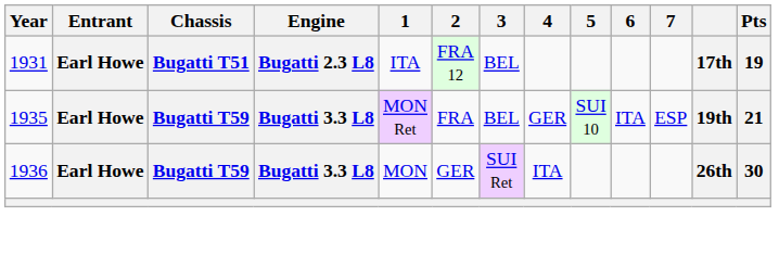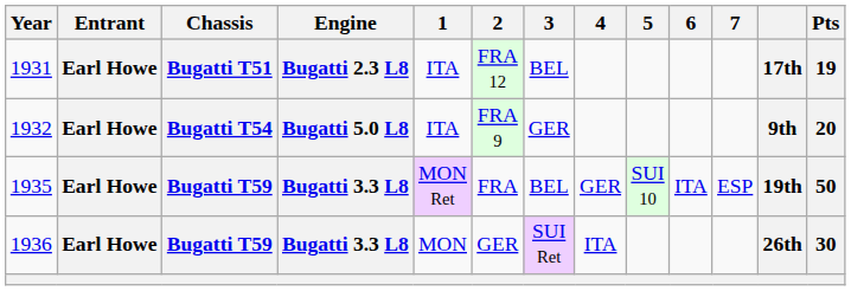 <table class="wikitable" style="text-align:center; font-size:85%">
 <tr>
 <th>Year</th>
 <th>Entrant</th>
 <th>Chassis</th>
 <th>Engine</th>
 <th>1</th>
 <th>2</th>
 <th>3</th>
 <th>4</th>
 <th>5</th>
 <th>6</th>
 <th>7</th>
 <th></th>
 <th>Pts</th>
 </tr>
 <tr>
 <td><a href='#'>1931</a></td>
 <th nowrap>Earl Howe</th>
 <th nowrap><a href='#'>Bugatti T51</a></th>
 <th nowrap><a href='#'>Bugatti</a> 2.3 <a href='#'>L8</a></th>
 <td><a href='#'>ITA</a></td>
 <td style="background:#dfffdf;"><a href='#'>FRA</a><br><small>12</small></td>
 <td><a href='#'>BEL</a></td>
 <td></td>
 <td></td>
 <td></td>
 <td></td>
 <th>17th</th>
 <th>19</th>
 </tr>
 <tr>
+<td><a href='#'>1932</a></td>
+<th nowrap>Earl Howe</th>
+<th nowrap><a href='#'>Bugatti T54</a></th>
+<th nowrap><a href='#'>Bugatti</a> 5.0 <a href='#'>L8</a></th>
+<td><a href='#'>ITA</a></td>
+<td style="background:#dfffdf;"><a href='#'>FRA</a><br><small>9</small></td>
+<td><a href='#'>GER</a></td>
+<td></td>
+<td></td>
+<td></td>
+<td></td>
+<th>9th</th>
+<th>20</th>
+</tr>
+<tr>
 <td><a href='#'>1935</a></td>
 <th nowrap>Earl Howe</th>
 <th nowrap><a href='#'>Bugatti T59</a></th>
 <th nowrap><a href='#'>Bugatti</a> 3.3 <a href='#'>L8</a></th>
 <td style="background:#efcfff;"><a href='#'>MON</a><br><small>Ret</small></td>
 <td><a href='#'>FRA</a></td>
 <td><a href='#'>BEL</a></td>
 <td><a href='#'>GER</a></td>
 <td style="background:#dfffdf;"><a href='#'>SUI</a><br><small>10</small></td>
 <td><a href='#'>ITA</a></td>
 <td><a href='#'>ESP</a></td>
 <th>19th</th>
-<th>21</th>
+<th>50</th>
 </tr>
 <tr>
 <td><a href='#'>1936</a></td>
 <th nowrap>Earl Howe</th>
 <th nowrap><a href='#'>Bugatti T59</a></th>
 <th nowrap><a href='#'>Bugatti</a> 3.3 <a href='#'>L8</a></th>
 <td><a href='#'>MON</a></td>
 <td><a href='#'>GER</a></td>
 <td style="background:#efcfff;"><a href='#'>SUI</a><br><small>Ret</small></td>
 <td><a href='#'>ITA</a></td>
 <td></td>
 <td></td>
 <td></td>
 <th>26th</th>
 <th>30</th>
 </tr>
 <tr>
 <th colspan=13></th>
 </tr>
 </table>
